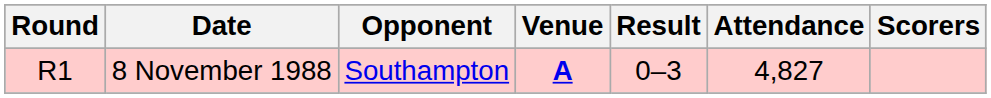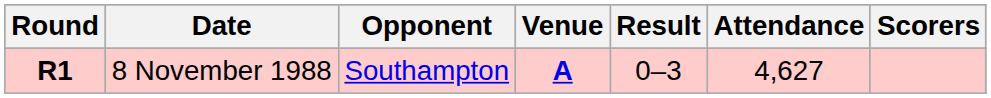 <table class="wikitable" style="font-size:100%; text-align:center">
 <tr>
 <th>Round</th>
 <th>Date</th>
 <th>Opponent</th>
 <th>Venue</th>
 <th>Result</th>
 <th>Attendance</th>
 <th>Scorers</th>
 </tr>
 <tr style="background-color: #FFCCCC;">
-<td>R1</td>
+<td><strong>R1</strong></td>
 <td>8 November 1988</td>
 <td><a href='#'>Southampton</a></td>
 <td><strong><a href='#'>A</a></strong></td>
 <td>0–3</td>
-<td>4,827</td>
+<td>4,627</td>
 <td></td>
 </tr>
 </table>
